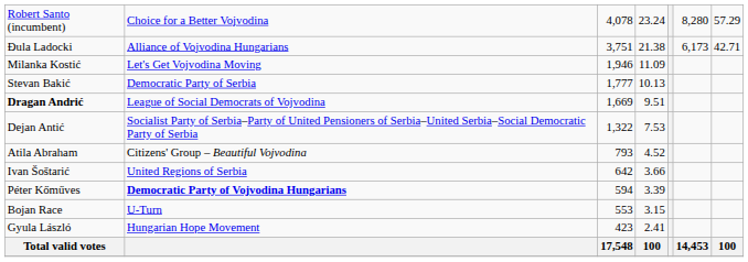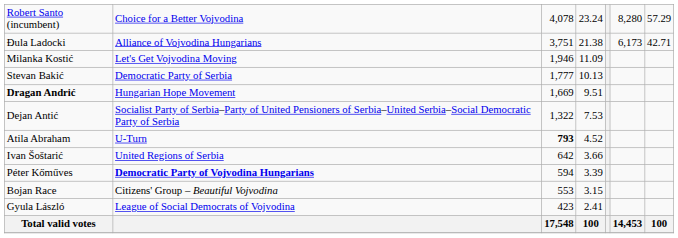 <table style="width:1000px;" class="wikitable">
 <tr>
 <td align="left"><a href='#'>Robert Santo</a> (incumbent)</td>
 <td align="left"><a href='#'>Choice for a Better Vojvodina</a></td>
 <td align="right">4,078</td>
 <td align="right">23.24</td>
 <th align="left"></th>
 <td align="right">8,280</td>
 <td align="right">57.29</td>
 </tr>
 <tr>
 <td align="left">Đula Ladocki</td>
 <td align="left"><a href='#'>Alliance of Vojvodina Hungarians</a></td>
 <td align="right">3,751</td>
 <td align="right">21.38</td>
 <th align="left"></th>
 <td align="right">6,173</td>
 <td align="right">42.71</td>
 </tr>
 <tr>
 <td align="left">Milanka Kostić</td>
 <td align="left"><a href='#'>Let's Get Vojvodina Moving</a></td>
 <td align="right">1,946</td>
 <td align="right">11.09</td>
 <th align="left"></th>
 <td align="right"></td>
 <td align="right"></td>
 </tr>
 <tr>
 <td align="left">Stevan Bakić</td>
 <td align="left"><a href='#'>Democratic Party of Serbia</a></td>
 <td align="right">1,777</td>
 <td align="right">10.13</td>
 <th align="left"></th>
 <td align="right"></td>
 <td align="right"></td>
 </tr>
 <tr>
 <td align="left"><strong>Dragan Andrić</strong></td>
-<td align="left"><a href='#'>League of Social Democrats of Vojvodina</a></td>
+<td align="left"><a href='#'>Hungarian Hope Movement</a></td>
 <td align="right">1,669</td>
 <td align="right">9.51</td>
 <th align="left"></th>
 <td align="right"></td>
 <td align="right"></td>
 </tr>
 <tr>
 <td align="left">Dejan Antić</td>
 <td align="left"><a href='#'>Socialist Party of Serbia</a>–<a href='#'>Party of United Pensioners of Serbia</a>–<a href='#'>United Serbia</a>–<a href='#'>Social Democratic Party of Serbia</a></td>
 <td align="right">1,322</td>
 <td align="right">7.53</td>
 <th align="left"></th>
 <td align="right"></td>
 <td align="right"></td>
 </tr>
 <tr>
 <td align="left">Atila Abraham</td>
-<td align="left">Citizens' Group – <em>Beautiful Vojvodina</em></td>
-<td align="right">793</td>
+<td align="left"><a href='#'>U-Turn</a></td>
+<td align="right"><strong>793</strong></td>
 <td align="right">4.52</td>
 <th align="left"></th>
 <td align="right"></td>
 <td align="right"></td>
 </tr>
 <tr>
 <td align="left">Ivan Šoštarić</td>
 <td align="left"><a href='#'>United Regions of Serbia</a></td>
 <td align="right">642</td>
 <td align="right">3.66</td>
 <th align="left"></th>
 <td align="right"></td>
 <td align="right"></td>
 </tr>
 <tr>
 <td align="left">Péter Kőműves</td>
 <td align="left"><strong><a href='#'>Democratic Party of Vojvodina Hungarians</a></strong></td>
 <td align="right">594</td>
 <td align="right">3.39</td>
 <th align="left"></th>
 <td align="right"></td>
 <td align="right"></td>
 </tr>
 <tr>
 <td align="left">Bojan Race</td>
-<td align="left"><a href='#'>U-Turn</a></td>
+<td align="left">Citizens' Group – <em>Beautiful Vojvodina</em></td>
 <td align="right">553</td>
 <td align="right">3.15</td>
 <th align="left"></th>
 <td align="right"></td>
 <td align="right"></td>
 </tr>
 <tr>
 <td align="left">Gyula László</td>
-<td align="left"><a href='#'>Hungarian Hope Movement</a></td>
+<td align="left"><a href='#'>League of Social Democrats of Vojvodina</a></td>
 <td align="right">423</td>
 <td align="right">2.41</td>
 <th align="left"></th>
 <td align="right"></td>
 <td align="right"></td>
 </tr>
 <tr>
 <th align="left">Total valid votes</th>
 <th align="left"></th>
 <th align="right">17,548</th>
 <th align="right">100</th>
 <th align="left"></th>
 <th align="right">14,453</th>
 <th align="right">100</th>
 </tr>
 <tr>
 </tr>
 </table>
